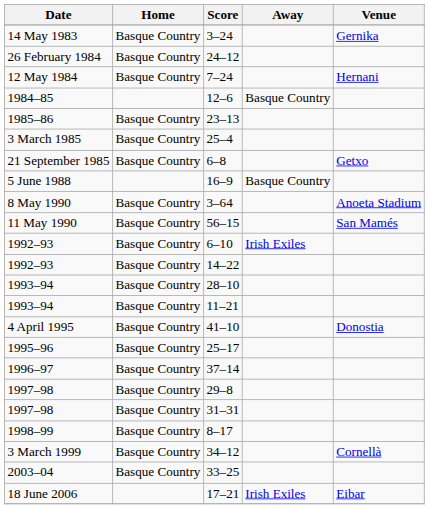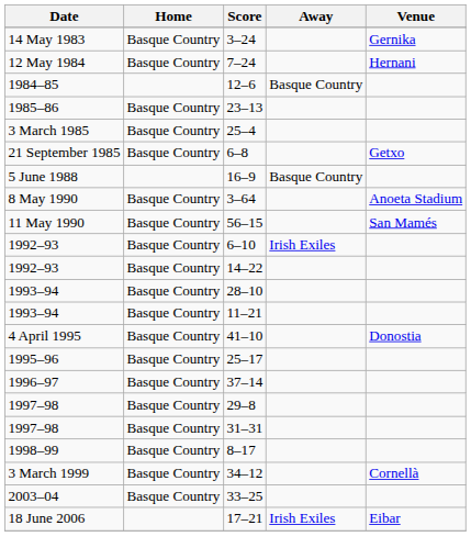 <table class="wikitable collapsible">
 <tr>
 <th>Date</th>
 <th>Home</th>
 <th>Score</th>
 <th>Away</th>
 <th>Venue</th>
 </tr>
 <tr 15B.C|->
 </tr>
 <tr>
 <td>14 May 1983</td>
 <td> Basque Country</td>
 <td>3–24</td>
 <td> <em></em></td>
 <td><a href='#'>Gernika</a></td>
-</tr>
-<tr>
-<td>26 February 1984</td>
-<td> Basque Country</td>
-<td>24–12</td>
-<td></td>
-<td><em></em></td>
 </tr>
 <tr>
 <td>12 May 1984</td>
 <td> Basque Country</td>
 <td>7–24</td>
 <td></td>
 <td><a href='#'>Hernani</a></td>
 </tr>
 <tr>
 <td>1984–85</td>
 <td></td>
 <td>12–6</td>
 <td> Basque Country</td>
 <td></td>
 </tr>
 <tr>
 <td>1985–86</td>
 <td> Basque Country</td>
 <td>23–13</td>
 <td></td>
 <td></td>
 </tr>
 <tr>
 <td>3 March 1985</td>
 <td> Basque Country</td>
 <td>25–4</td>
 <td></td>
 <td><em></em></td>
 </tr>
 <tr>
 <td>21 September 1985</td>
 <td> Basque Country</td>
 <td>6–8</td>
 <td></td>
 <td><a href='#'>Getxo</a></td>
 </tr>
 <tr>
 <td>5 June 1988</td>
 <td></td>
 <td>16–9</td>
 <td> Basque Country</td>
 <td><em></em></td>
 </tr>
 <tr>
 <td>8 May 1990</td>
 <td> Basque Country</td>
 <td>3–64</td>
 <td></td>
 <td><a href='#'>Anoeta Stadium</a></td>
 </tr>
 <tr>
 <td>11 May 1990</td>
 <td> Basque Country</td>
 <td>56–15</td>
 <td></td>
 <td><a href='#'>San Mamés</a></td>
 </tr>
 <tr>
 <td>1992–93</td>
 <td> Basque Country</td>
 <td>6–10</td>
 <td> <a href='#'>Irish Exiles</a></td>
 <td></td>
 </tr>
 <tr>
 <td>1992–93</td>
 <td> Basque Country</td>
 <td>14–22</td>
 <td></td>
 <td></td>
 </tr>
 <tr>
 <td>1993–94</td>
 <td> Basque Country</td>
 <td>28–10</td>
 <td></td>
 <td><em></em></td>
 </tr>
 <tr>
 <td>1993–94</td>
 <td> Basque Country</td>
 <td>11–21</td>
 <td></td>
 <td></td>
 </tr>
 <tr>
 <td>4 April 1995</td>
 <td> Basque Country</td>
 <td>41–10</td>
 <td></td>
 <td><a href='#'>Donostia</a></td>
 </tr>
 <tr>
 <td>1995–96</td>
 <td> Basque Country</td>
 <td>25–17</td>
 <td></td>
 <td><em></em></td>
 </tr>
 <tr>
 <td>1996–97</td>
 <td> Basque Country</td>
 <td>37–14</td>
 <td></td>
 <td><em></em></td>
 </tr>
 <tr>
 <td>1997–98</td>
 <td> Basque Country</td>
 <td>29–8</td>
 <td></td>
 <td><em></em></td>
 </tr>
 <tr>
 <td>1997–98</td>
 <td> Basque Country</td>
 <td>31–31</td>
 <td></td>
 <td></td>
 </tr>
 <tr>
 <td>1998–99</td>
 <td> Basque Country</td>
 <td>8–17</td>
 <td></td>
 <td></td>
 </tr>
 <tr>
 <td>3 March 1999</td>
 <td> Basque Country</td>
 <td>34–12</td>
 <td></td>
 <td><a href='#'>Cornellà</a></td>
 </tr>
 <tr>
 <td>2003–04</td>
 <td> Basque Country</td>
 <td>33–25</td>
 <td></td>
 <td></td>
 </tr>
 <tr>
 <td>18 June 2006</td>
 <td></td>
 <td>17–21</td>
 <td> <a href='#'>Irish Exiles</a></td>
 <td><a href='#'>Eibar</a></td>
 </tr>
 <tr>
 </tr>
 </table>
